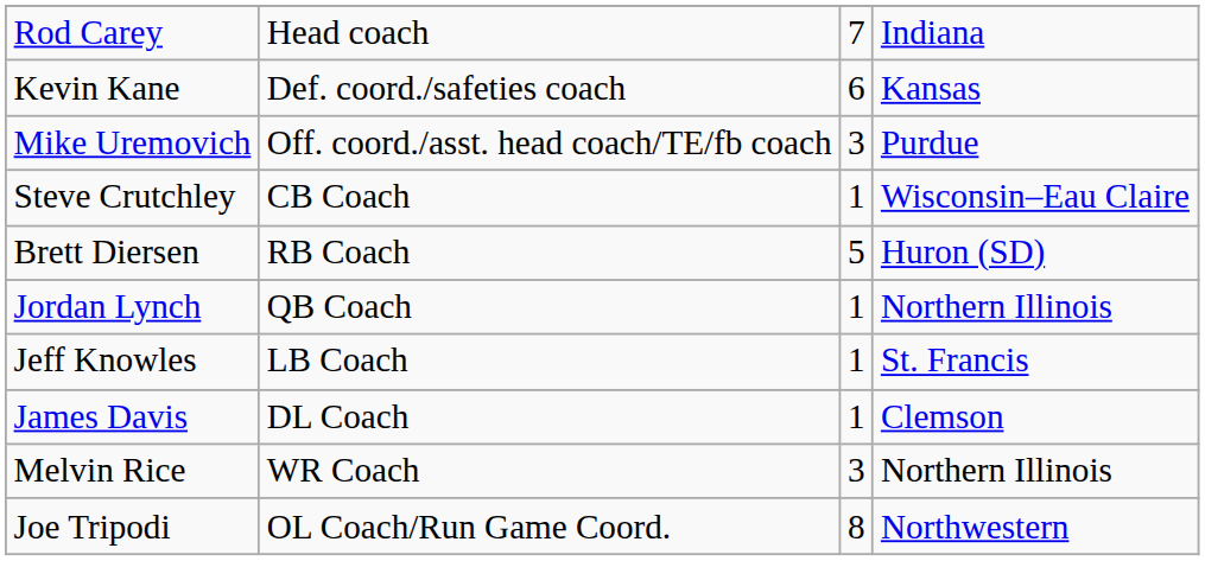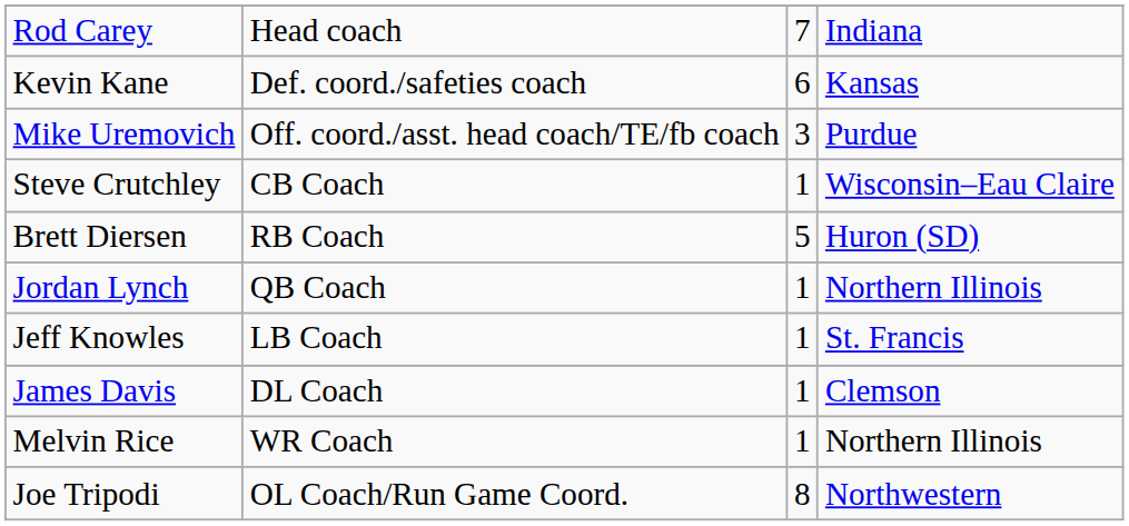 <table class="wikitable">
 <tr>
 </tr>
 <tr>
 <td><a href='#'>Rod Carey</a></td>
 <td>Head coach</td>
 <td>7</td>
 <td><a href='#'>Indiana</a></td>
 </tr>
 <tr>
 <td>Kevin Kane</td>
 <td>Def. coord./safeties coach</td>
 <td>6</td>
 <td><a href='#'>Kansas</a></td>
 </tr>
 <tr>
 <td><a href='#'>Mike Uremovich</a></td>
 <td>Off. coord./asst. head coach/TE/fb coach</td>
 <td>3</td>
 <td><a href='#'>Purdue</a></td>
 </tr>
 <tr>
 <td>Steve Crutchley</td>
 <td>CB Coach</td>
 <td>1</td>
 <td><a href='#'>Wisconsin–Eau Claire</a></td>
 </tr>
 <tr>
 <td>Brett Diersen</td>
 <td>RB Coach</td>
 <td>5</td>
 <td><a href='#'>Huron (SD)</a></td>
 </tr>
 <tr>
 <td><a href='#'>Jordan Lynch</a></td>
 <td>QB Coach</td>
 <td>1</td>
 <td><a href='#'>Northern Illinois</a></td>
 </tr>
 <tr>
 <td>Jeff Knowles</td>
 <td>LB Coach</td>
 <td>1</td>
 <td><a href='#'>St. Francis</a></td>
 </tr>
 <tr>
 <td><a href='#'>James Davis</a></td>
 <td>DL Coach</td>
 <td>1</td>
 <td><a href='#'>Clemson</a></td>
 </tr>
 <tr>
 <td>Melvin Rice</td>
 <td>WR Coach</td>
-<td>3</td>
+<td>1</td>
 <td>Northern Illinois</td>
 </tr>
 <tr>
 <td>Joe Tripodi</td>
 <td>OL Coach/Run Game Coord.</td>
 <td>8</td>
 <td><a href='#'>Northwestern</a></td>
 </tr>
 </table>
